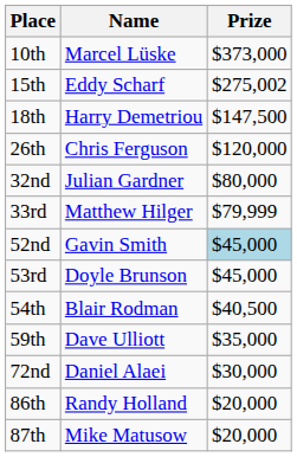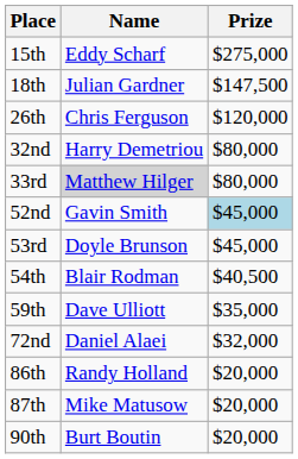 <table class="wikitable">
 <tr>
 <th bgcolor="#FFEBAD">Place</th>
 <th bgcolor="#FFEBAD">Name</th>
 <th bgcolor="#FFEBAD">Prize</th>
 </tr>
 <tr>
-<td>10th</td>
-<td><a href='#'>Marcel Lüske</a></td>
-<td>$373,000</td>
-</tr>
-<tr>
 <td>15th</td>
 <td><a href='#'>Eddy Scharf</a></td>
-<td>$275,002</td>
+<td>$275,000</td>
 </tr>
 <tr>
 <td>18th</td>
-<td><a href='#'>Harry Demetriou</a></td>
+<td><a href='#'>Julian Gardner</a></td>
 <td>$147,500</td>
 </tr>
 <tr>
 <td>26th</td>
 <td><a href='#'>Chris Ferguson</a></td>
 <td>$120,000</td>
 </tr>
 <tr>
 <td>32nd</td>
-<td><a href='#'>Julian Gardner</a></td>
+<td><a href='#'>Harry Demetriou</a></td>
 <td>$80,000</td>
 </tr>
 <tr>
 <td>33rd</td>
-<td><a href='#'>Matthew Hilger</a></td>
-<td>$79,999</td>
+<td style="background: lightgrey;"><a href='#'>Matthew Hilger</a></td>
+<td>$80,000</td>
 </tr>
 <tr>
 <td>52nd</td>
 <td><a href='#'>Gavin Smith</a></td>
 <td style="background: lightblue;">$45,000</td>
 </tr>
 <tr>
 <td>53rd</td>
 <td><a href='#'>Doyle Brunson</a></td>
 <td>$45,000</td>
 </tr>
 <tr>
 <td>54th</td>
 <td><a href='#'>Blair Rodman</a></td>
 <td>$40,500</td>
 </tr>
 <tr>
 <td>59th</td>
 <td><a href='#'>Dave Ulliott</a></td>
 <td>$35,000</td>
 </tr>
 <tr>
 <td>72nd</td>
 <td><a href='#'>Daniel Alaei</a></td>
-<td>$30,000</td>
+<td>$32,000</td>
 </tr>
 <tr>
 <td>86th</td>
 <td><a href='#'>Randy Holland</a></td>
 <td>$20,000</td>
 </tr>
 <tr>
 <td>87th</td>
 <td><a href='#'>Mike Matusow</a></td>
 <td>$20,000</td>
 </tr>
+<tr>
+<td>90th</td>
+<td><a href='#'>Burt Boutin</a></td>
+<td>$20,000</td>
+</tr>
 </table>
